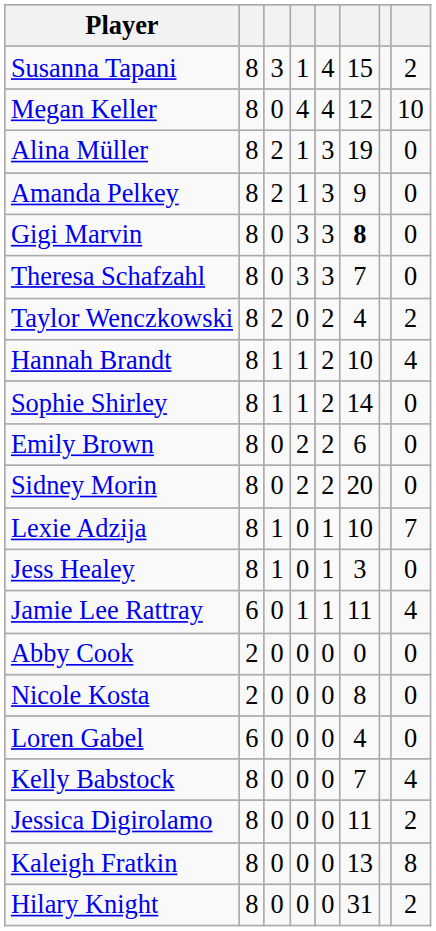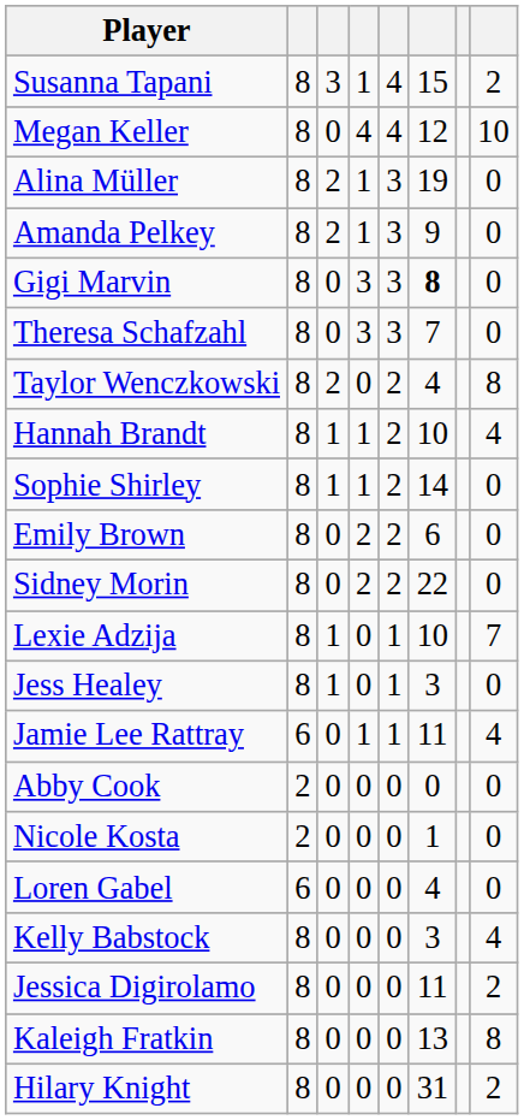 <table class="wikitable sortable" style="text-align:center;">
 <tr>
 <th>Player</th>
 <th></th>
 <th></th>
 <th></th>
 <th></th>
 <th></th>
 <th data-sort-type="number"></th>
 <th></th>
 </tr>
 <tr>
 <td style="text-align:left;"><a href='#'>Susanna Tapani</a></td>
 <td>8</td>
 <td>3</td>
 <td>1</td>
 <td>4</td>
 <td>15</td>
 <td></td>
 <td>2</td>
 </tr>
 <tr>
 <td style="text-align:left;"><a href='#'>Megan Keller</a></td>
 <td>8</td>
 <td>0</td>
 <td>4</td>
 <td>4</td>
 <td>12</td>
 <td></td>
 <td>10</td>
 </tr>
 <tr>
 <td style="text-align:left;"><a href='#'>Alina Müller</a></td>
 <td>8</td>
 <td>2</td>
 <td>1</td>
 <td>3</td>
 <td>19</td>
 <td></td>
 <td>0</td>
 </tr>
 <tr>
 <td style="text-align:left;"><a href='#'>Amanda Pelkey</a></td>
 <td>8</td>
 <td>2</td>
 <td>1</td>
 <td>3</td>
 <td>9</td>
 <td></td>
 <td>0</td>
 </tr>
 <tr>
 <td style="text-align:left;"><a href='#'>Gigi Marvin</a></td>
 <td>8</td>
 <td>0</td>
 <td>3</td>
 <td>3</td>
 <td><strong>8</strong></td>
 <td></td>
 <td>0</td>
 </tr>
 <tr>
 <td style="text-align:left;"><a href='#'>Theresa Schafzahl</a></td>
 <td>8</td>
 <td>0</td>
 <td>3</td>
 <td>3</td>
 <td>7</td>
 <td></td>
 <td>0</td>
 </tr>
 <tr>
 <td style="text-align:left;"><a href='#'>Taylor Wenczkowski</a></td>
 <td>8</td>
 <td>2</td>
 <td>0</td>
 <td>2</td>
 <td>4</td>
 <td></td>
-<td>2</td>
+<td>8</td>
 </tr>
 <tr>
 <td style="text-align:left;"><a href='#'>Hannah Brandt</a></td>
 <td>8</td>
 <td>1</td>
 <td>1</td>
 <td>2</td>
 <td>10</td>
 <td></td>
 <td>4</td>
 </tr>
 <tr>
 <td style="text-align:left;"><a href='#'>Sophie Shirley</a></td>
 <td>8</td>
 <td>1</td>
 <td>1</td>
 <td>2</td>
 <td>14</td>
 <td></td>
 <td>0</td>
 </tr>
 <tr>
 <td style="text-align:left;"><a href='#'>Emily Brown</a></td>
 <td>8</td>
 <td>0</td>
 <td>2</td>
 <td>2</td>
 <td>6</td>
 <td></td>
 <td>0</td>
 </tr>
 <tr>
 <td style="text-align:left;"><a href='#'>Sidney Morin</a></td>
 <td>8</td>
 <td>0</td>
 <td>2</td>
 <td>2</td>
-<td>20</td>
+<td>22</td>
 <td></td>
 <td>0</td>
 </tr>
 <tr>
 <td style="text-align:left;"><a href='#'>Lexie Adzija</a></td>
 <td>8</td>
 <td>1</td>
 <td>0</td>
 <td>1</td>
 <td>10</td>
 <td></td>
 <td>7</td>
 </tr>
 <tr>
 <td style="text-align:left;"><a href='#'>Jess Healey</a></td>
 <td>8</td>
 <td>1</td>
 <td>0</td>
 <td>1</td>
 <td>3</td>
 <td></td>
 <td>0</td>
 </tr>
 <tr>
 <td style="text-align:left;"><a href='#'>Jamie Lee Rattray</a></td>
 <td>6</td>
 <td>0</td>
 <td>1</td>
 <td>1</td>
 <td>11</td>
 <td></td>
 <td>4</td>
 </tr>
 <tr>
 <td style="text-align:left;"><a href='#'>Abby Cook</a></td>
 <td>2</td>
 <td>0</td>
 <td>0</td>
 <td>0</td>
 <td>0</td>
 <td></td>
 <td>0</td>
 </tr>
 <tr>
 <td style="text-align:left;"><a href='#'>Nicole Kosta</a></td>
 <td>2</td>
 <td>0</td>
 <td>0</td>
 <td>0</td>
-<td>8</td>
+<td>1</td>
 <td></td>
 <td>0</td>
 </tr>
 <tr>
 <td style="text-align:left;"><a href='#'>Loren Gabel</a></td>
 <td>6</td>
 <td>0</td>
 <td>0</td>
 <td>0</td>
 <td>4</td>
 <td></td>
 <td>0</td>
 </tr>
 <tr>
 <td style="text-align:left;"><a href='#'>Kelly Babstock</a></td>
 <td>8</td>
 <td>0</td>
 <td>0</td>
 <td>0</td>
-<td>7</td>
+<td>3</td>
 <td></td>
 <td>4</td>
 </tr>
 <tr>
 <td style="text-align:left;"><a href='#'>Jessica Digirolamo</a></td>
 <td>8</td>
 <td>0</td>
 <td>0</td>
 <td>0</td>
 <td>11</td>
 <td></td>
 <td>2</td>
 </tr>
 <tr>
 <td style="text-align:left;"><a href='#'>Kaleigh Fratkin</a></td>
 <td>8</td>
 <td>0</td>
 <td>0</td>
 <td>0</td>
 <td>13</td>
 <td></td>
 <td>8</td>
 </tr>
 <tr>
 <td style="text-align:left;"><a href='#'>Hilary Knight</a></td>
 <td>8</td>
 <td>0</td>
 <td>0</td>
 <td>0</td>
 <td>31</td>
 <td></td>
 <td>2</td>
 </tr>
 </table>
